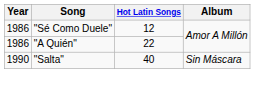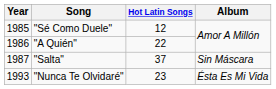 <table class="wikitable">
 <tr>
 <th>Year</th>
 <th>Song</th>
 <th><small><a href='#'>Hot Latin Songs</a></small></th>
 <th>Album</th>
 </tr>
 <tr>
-<td>1986</td>
+<td>1985</td>
 <td>"Sé Como Duele"</td>
 <td align="center">12</td>
 <td rowspan=2><em>Amor A Millón</em></td>
 </tr>
 <tr>
 <td>1986</td>
 <td>"A Quién"</td>
 <td align="center">22</td>
 </tr>
 <tr>
-<td>1990</td>
+<td>1987</td>
 <td>"Salta"</td>
-<td align="center">40</td>
+<td align="center">37</td>
 <td><em>Sin Máscara</em></td>
 </tr>
+<tr>
+<td>1993</td>
+<td>"Nunca Te Olvidaré"</td>
+<td align="center">23</td>
+<td><em>Ésta Es Mi Vida</em></td>
+</tr>
 </table>
